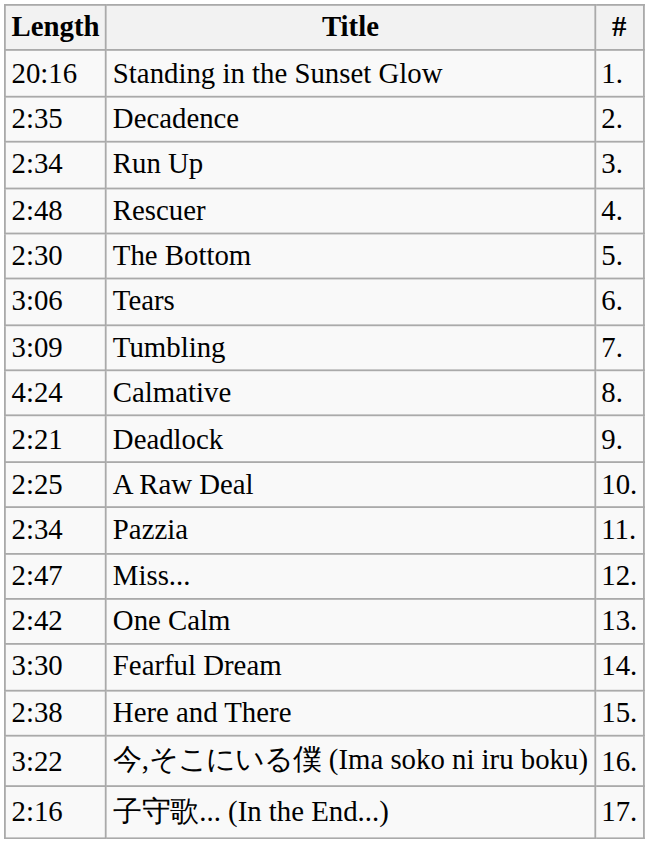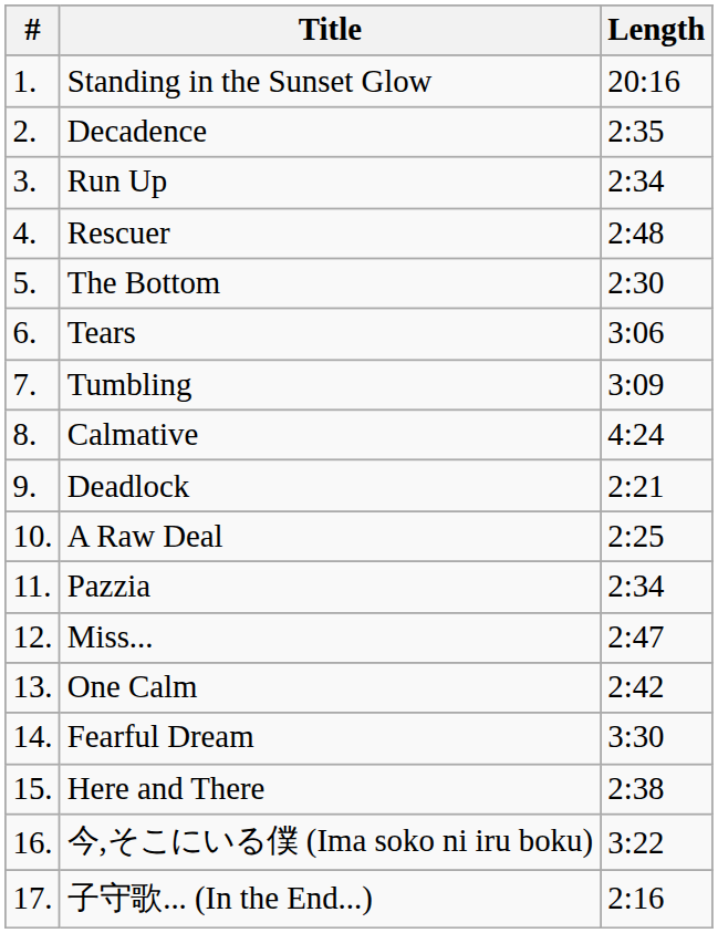 <table class="wikitable" border="1">
 <tr>
+<th>#</th>
+<th>Title</th>
 <th>Length</th>
-<th>Title</th>
-<th>#</th>
 </tr>
 <tr>
+<td>1.</td>
+<td>Standing in the Sunset Glow</td>
 <td>20:16</td>
-<td>Standing in the Sunset Glow</td>
-<td>1.</td>
 </tr>
 <tr>
+<td>2.</td>
+<td>Decadence</td>
 <td>2:35</td>
-<td>Decadence</td>
-<td>2.</td>
 </tr>
 <tr>
+<td>3.</td>
+<td>Run Up</td>
 <td>2:34</td>
-<td>Run Up</td>
-<td>3.</td>
 </tr>
 <tr>
+<td>4.</td>
+<td>Rescuer</td>
 <td>2:48</td>
-<td>Rescuer</td>
-<td>4.</td>
 </tr>
 <tr>
+<td>5.</td>
+<td>The Bottom</td>
 <td>2:30</td>
-<td>The Bottom</td>
-<td>5.</td>
 </tr>
 <tr>
+<td>6.</td>
+<td>Tears</td>
 <td>3:06</td>
-<td>Tears</td>
-<td>6.</td>
 </tr>
 <tr>
+<td>7.</td>
+<td>Tumbling</td>
 <td>3:09</td>
-<td>Tumbling</td>
-<td>7.</td>
 </tr>
 <tr>
+<td>8.</td>
+<td>Calmative</td>
 <td>4:24</td>
-<td>Calmative</td>
-<td>8.</td>
 </tr>
 <tr>
+<td>9.</td>
+<td>Deadlock</td>
 <td>2:21</td>
-<td>Deadlock</td>
-<td>9.</td>
 </tr>
 <tr>
+<td>10.</td>
+<td>A Raw Deal</td>
 <td>2:25</td>
-<td>A Raw Deal</td>
-<td>10.</td>
 </tr>
 <tr>
+<td>11.</td>
+<td>Pazzia</td>
 <td>2:34</td>
-<td>Pazzia</td>
-<td>11.</td>
 </tr>
 <tr>
+<td>12.</td>
+<td>Miss...</td>
 <td>2:47</td>
-<td>Miss...</td>
-<td>12.</td>
 </tr>
 <tr>
+<td>13.</td>
+<td>One Calm</td>
 <td>2:42</td>
-<td>One Calm</td>
-<td>13.</td>
 </tr>
 <tr>
+<td>14.</td>
+<td>Fearful Dream</td>
 <td>3:30</td>
-<td>Fearful Dream</td>
-<td>14.</td>
 </tr>
 <tr>
+<td>15.</td>
+<td>Here and There</td>
 <td>2:38</td>
-<td>Here and There</td>
-<td>15.</td>
 </tr>
 <tr>
+<td>16.</td>
+<td>今,そこにいる僕 (Ima soko ni iru boku)</td>
 <td>3:22</td>
-<td>今,そこにいる僕 (Ima soko ni iru boku)</td>
-<td>16.</td>
 </tr>
 <tr>
+<td>17.</td>
+<td>子守歌... (In the End...)</td>
 <td>2:16</td>
-<td>子守歌... (In the End...)</td>
-<td>17.</td>
 </tr>
 </table>
